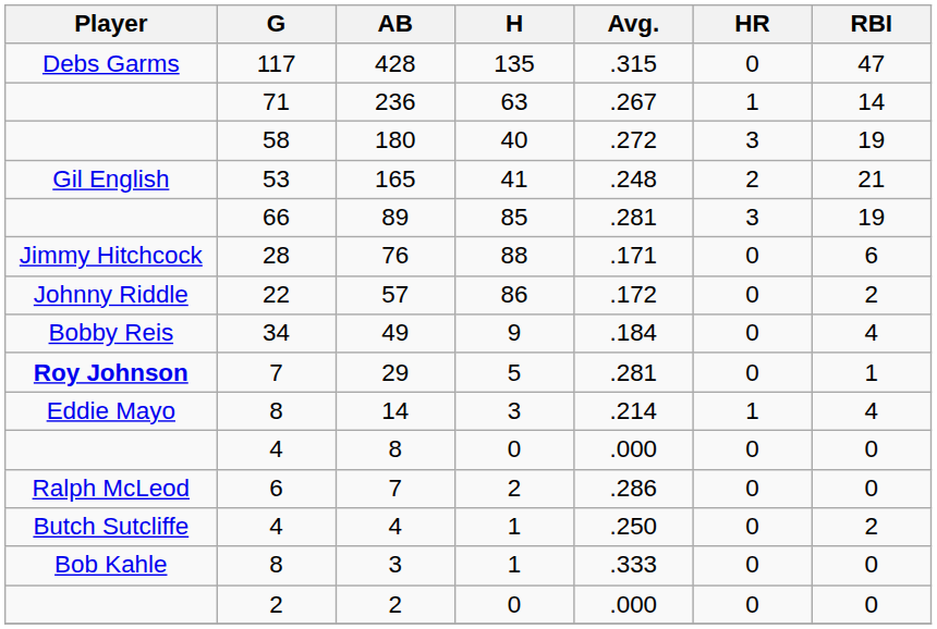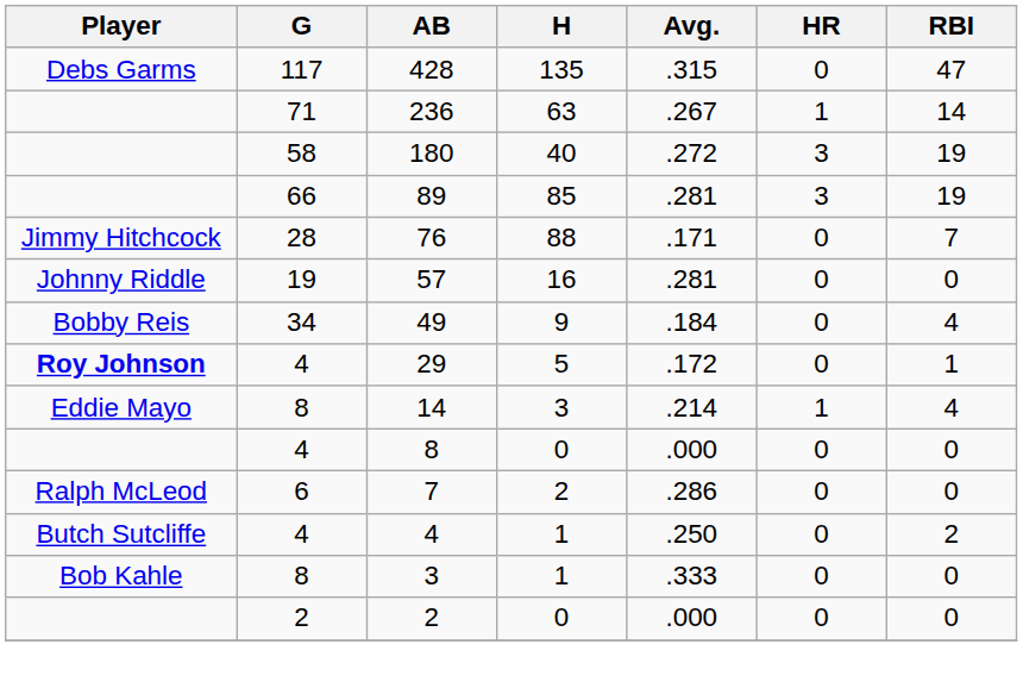 <table class="wikitable sortable">
 <tr>
 <th bgcolor="#DDDDFF" width="16%">Player</th>
 <th bgcolor="#DDDDFF" width="9%">G</th>
 <th bgcolor="#DDDDFF" width="9%">AB</th>
 <th bgcolor="#DDDDFF" width="9%">H</th>
 <th bgcolor="#DDDDFF" width="9%">Avg.</th>
 <th bgcolor="#DDDDFF" width="9%">HR</th>
 <th bgcolor="#DDDDFF" width="9%">RBI</th>
 </tr>
 <tr align="center">
 <td><a href='#'>Debs Garms</a></td>
 <td>117</td>
 <td>428</td>
 <td>135</td>
 <td>.315</td>
 <td>0</td>
 <td>47</td>
 </tr>
 <tr align="center">
 <td></td>
 <td>71</td>
 <td>236</td>
 <td>63</td>
 <td>.267</td>
 <td>1</td>
 <td>14</td>
 </tr>
 <tr align="center">
 <td></td>
 <td>58</td>
 <td>180</td>
 <td>40</td>
 <td>.272</td>
 <td>3</td>
 <td>19</td>
 </tr>
 <tr align="center">
-<td><a href='#'>Gil English</a></td>
-<td>53</td>
-<td>165</td>
-<td>41</td>
-<td>.248</td>
-<td>2</td>
-<td>21</td>
-</tr>
-<tr align="center">
 <td></td>
 <td>66</td>
 <td>89</td>
 <td>85</td>
 <td>.281</td>
 <td>3</td>
 <td>19</td>
 </tr>
 <tr align="center">
 <td><a href='#'>Jimmy Hitchcock</a></td>
 <td>28</td>
 <td>76</td>
 <td>88</td>
 <td>.171</td>
 <td>0</td>
-<td>6</td>
+<td>7</td>
 </tr>
 <tr align="center">
 <td><a href='#'>Johnny Riddle</a></td>
-<td>22</td>
+<td>19</td>
 <td>57</td>
-<td>86</td>
-<td>.172</td>
+<td>16</td>
+<td>.281</td>
 <td>0</td>
-<td>2</td>
+<td>0</td>
 </tr>
 <tr align="center">
 <td><a href='#'>Bobby Reis</a></td>
 <td>34</td>
 <td>49</td>
 <td>9</td>
 <td>.184</td>
 <td>0</td>
 <td>4</td>
 </tr>
 <tr align="center">
 <td><strong><a href='#'>Roy Johnson</a></strong></td>
-<td>7</td>
+<td>4</td>
 <td>29</td>
 <td>5</td>
-<td>.281</td>
+<td>.172</td>
 <td>0</td>
 <td>1</td>
 </tr>
 <tr align="center">
 <td><a href='#'>Eddie Mayo</a></td>
 <td>8</td>
 <td>14</td>
 <td>3</td>
 <td>.214</td>
 <td>1</td>
 <td>4</td>
 </tr>
 <tr align="center">
 <td></td>
 <td>4</td>
 <td>8</td>
 <td>0</td>
 <td>.000</td>
 <td>0</td>
 <td>0</td>
 </tr>
 <tr align="center">
 <td><a href='#'>Ralph McLeod</a></td>
 <td>6</td>
 <td>7</td>
 <td>2</td>
 <td>.286</td>
 <td>0</td>
 <td>0</td>
 </tr>
 <tr align="center">
 <td><a href='#'>Butch Sutcliffe</a></td>
 <td>4</td>
 <td>4</td>
 <td>1</td>
 <td>.250</td>
 <td>0</td>
 <td>2</td>
 </tr>
 <tr align="center">
 <td><a href='#'>Bob Kahle</a></td>
 <td>8</td>
 <td>3</td>
 <td>1</td>
 <td>.333</td>
 <td>0</td>
 <td>0</td>
 </tr>
 <tr align="center">
 <td></td>
 <td>2</td>
 <td>2</td>
 <td>0</td>
 <td>.000</td>
 <td>0</td>
 <td>0</td>
 </tr>
 <tr align="center">
 </tr>
 </table>
